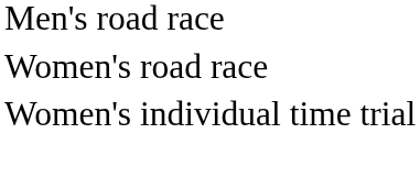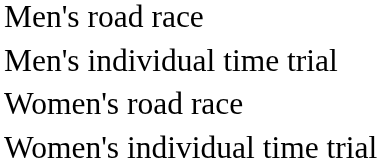 <table>
 <tr>
 <td>Men's road race<br></td>
+<td></td>
+<td></td>
+<td></td>
+</tr>
+<tr>
+<td>Men's individual time trial<br></td>
 <td></td>
 <td></td>
 <td></td>
 </tr>
 <tr>
 <td>Women's road race<br></td>
 <td></td>
 <td></td>
 <td></td>
 </tr>
 <tr>
 <td>Women's individual time trial<br></td>
 <td></td>
 <td></td>
 <td></td>
 </tr>
 </table>
